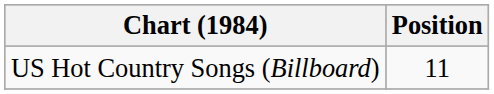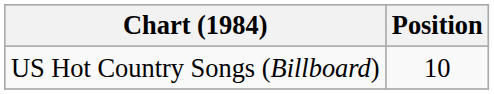 <table class="wikitable">
 <tr>
 <th>Chart (1984)</th>
 <th>Position</th>
 </tr>
 <tr>
 <td>US Hot Country Songs (<em>Billboard</em>)</td>
-<td align="center">11</td>
+<td align="center">10</td>
 </tr>
 </table>
